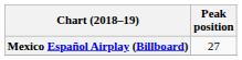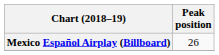 <table class="wikitable sortable plainrowheaders" style="text-align:center;">
 <tr>
 <th scope="col">Chart (2018–19)</th>
 <th scope="col">Peak<br>position</th>
 </tr>
 <tr>
 <th scope="row">Mexico <a href='#'>Español Airplay</a> (<a href='#'>Billboard</a>)</th>
-<td align=center>27</td>
+<td align=center>26</td>
 </tr>
 <tr>
 </tr>
 <tr>
 </tr>
 <tr>
 </tr>
 <tr>
 </tr>
 </table>
